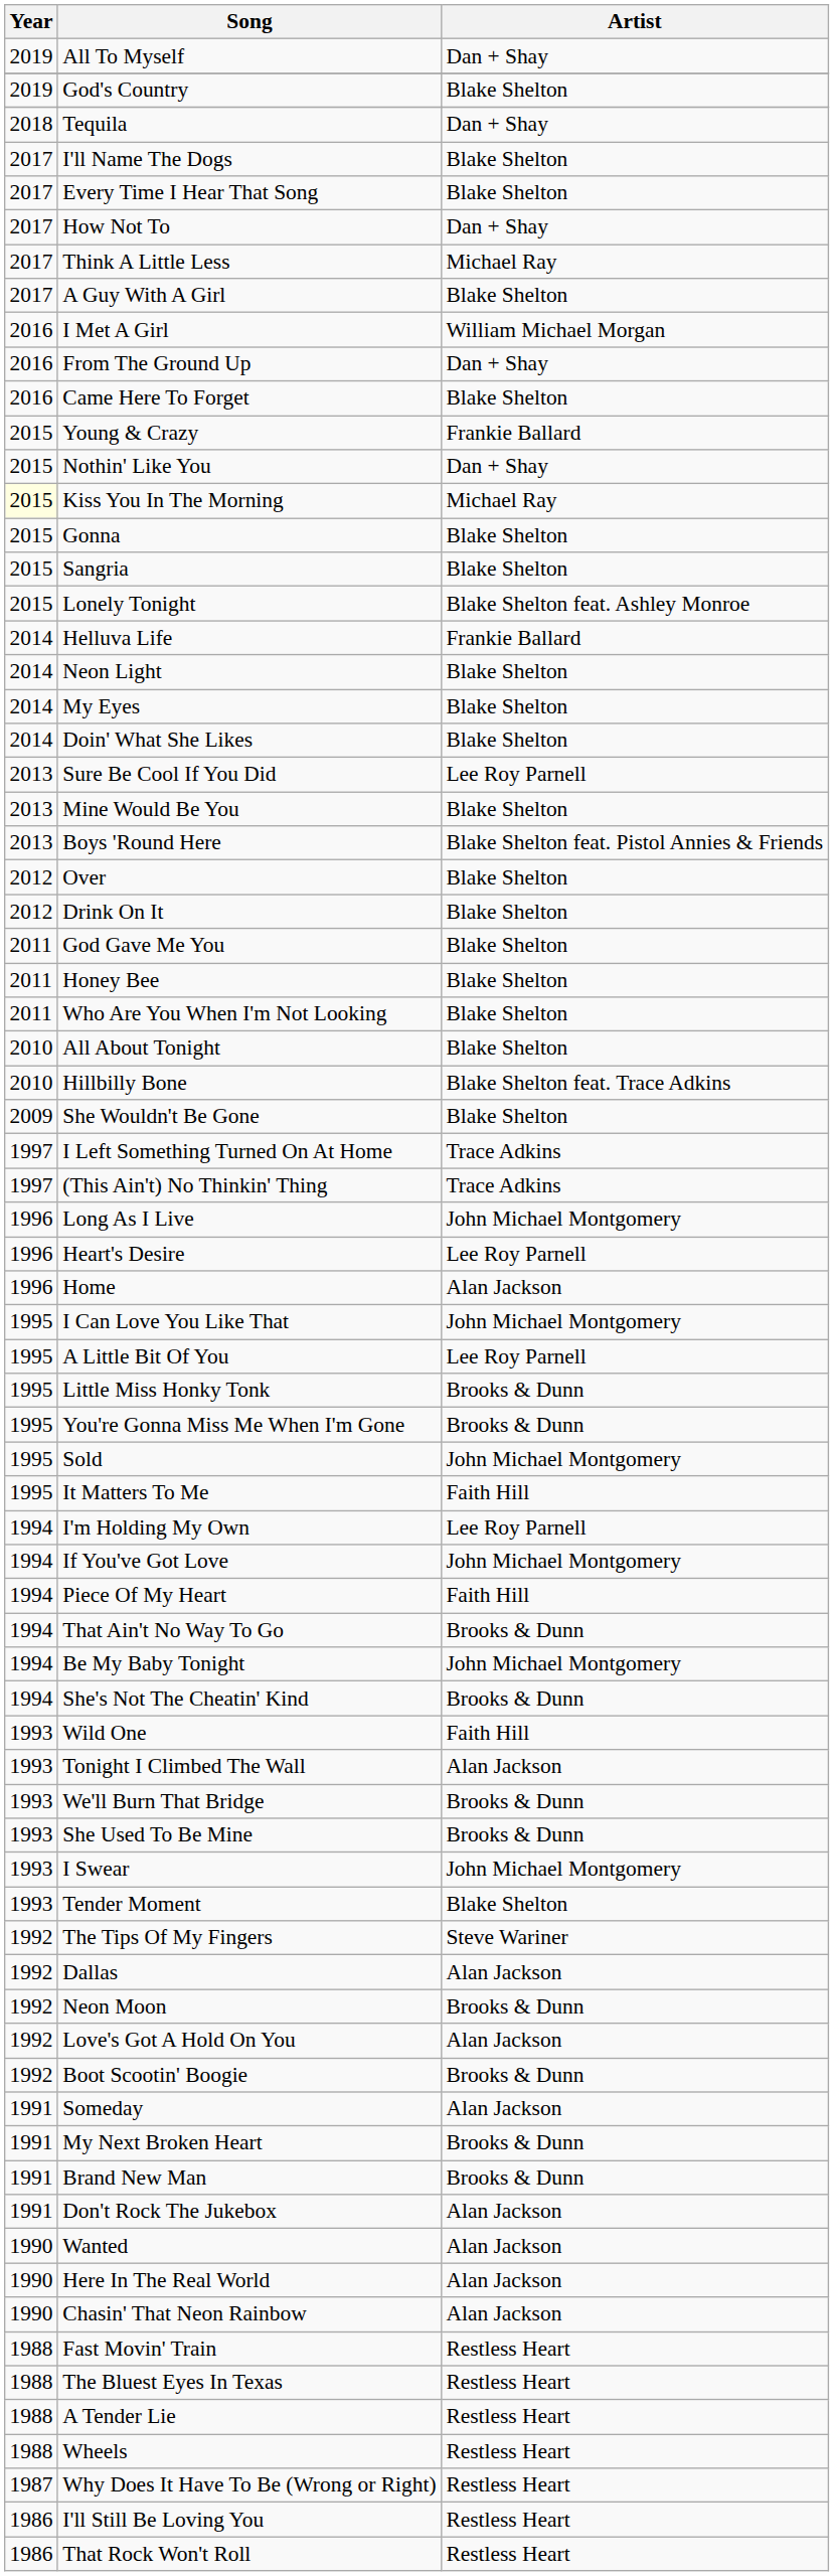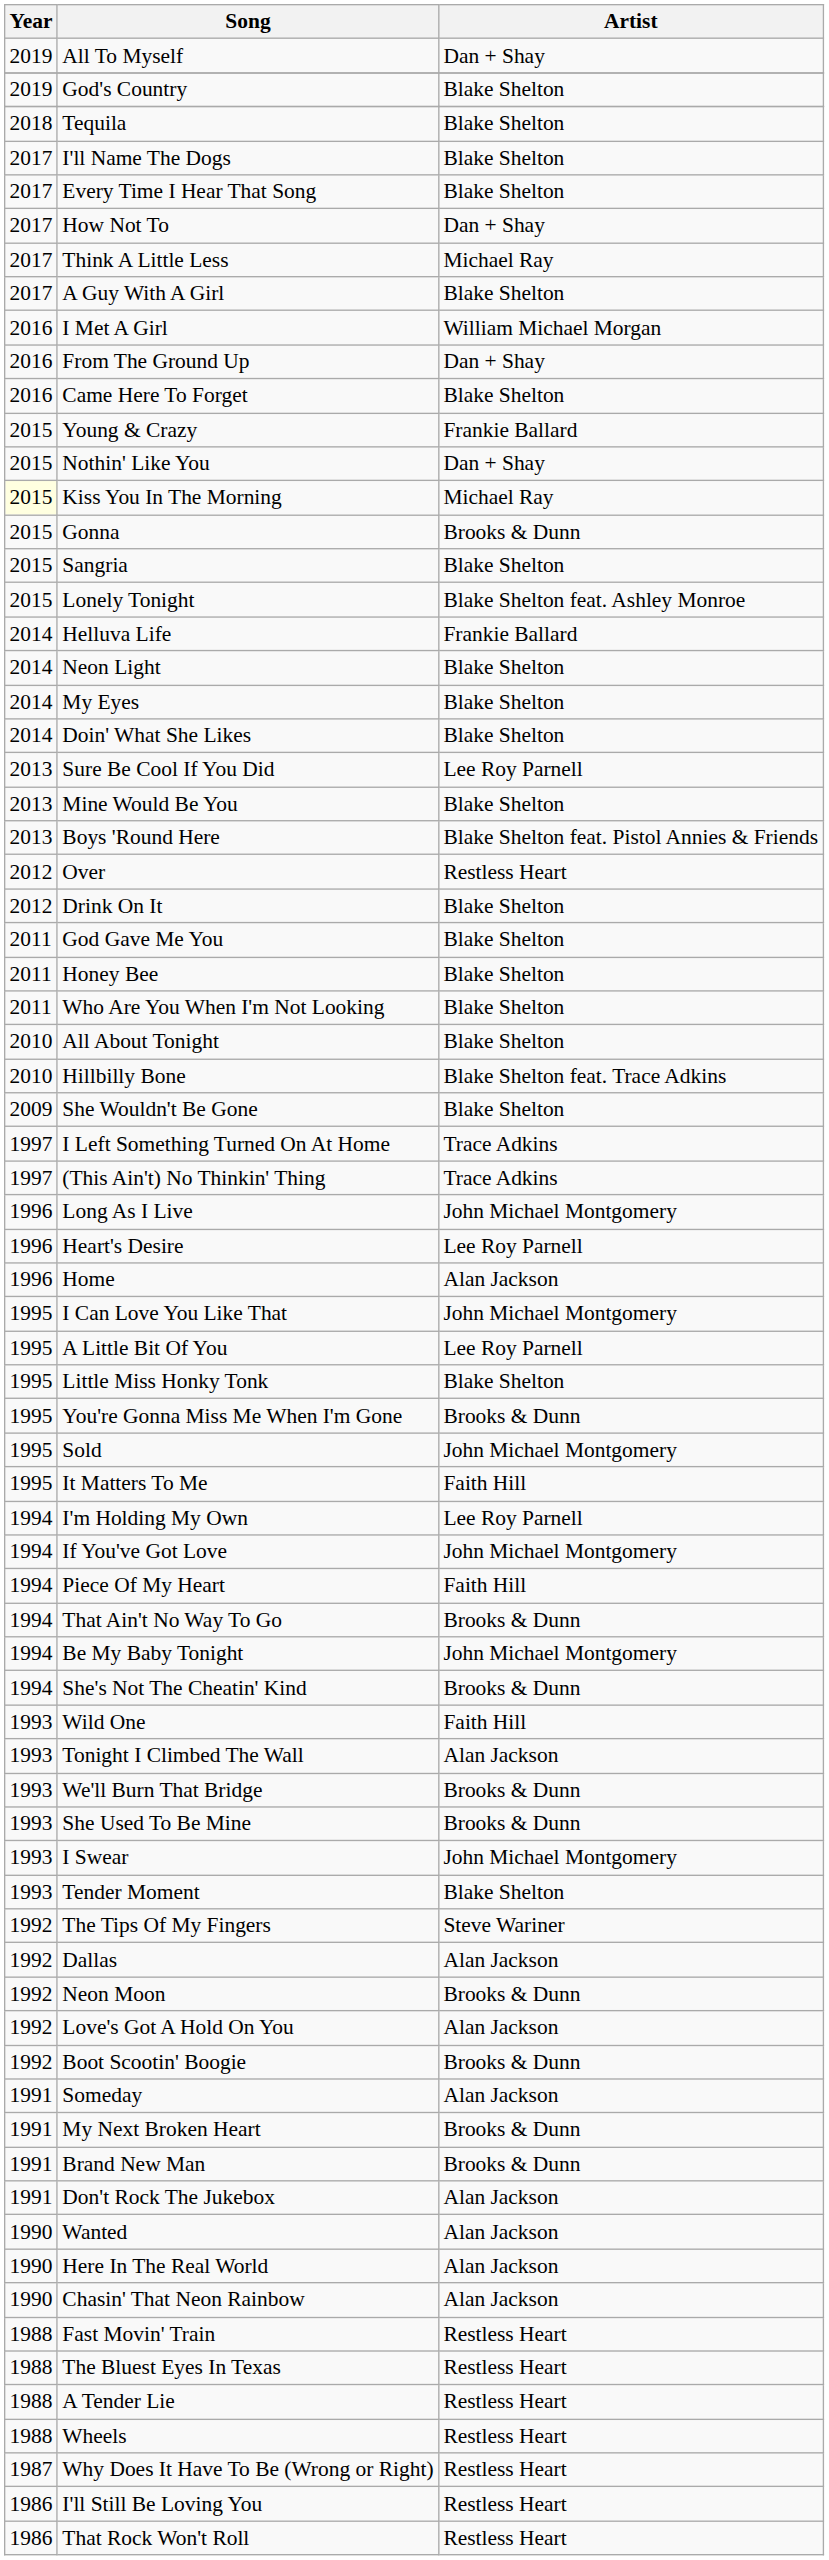 <table class="wikitable">
 <tr>
 <th>Year</th>
 <th>Song</th>
 <th>Artist</th>
 </tr>
 <tr>
 <td>2019</td>
 <td>All To Myself</td>
 <td>Dan + Shay</td>
 </tr>
 <tr>
 </tr>
 <tr>
 <td>2019</td>
 <td>God's Country</td>
 <td>Blake Shelton</td>
 </tr>
 <tr>
 </tr>
 <tr>
 <td>2018</td>
 <td>Tequila</td>
-<td>Dan + Shay</td>
+<td>Blake Shelton</td>
 </tr>
 <tr>
 <td>2017</td>
 <td>I'll Name The Dogs</td>
 <td>Blake Shelton</td>
 </tr>
 <tr>
 <td>2017</td>
 <td>Every Time I Hear That Song</td>
 <td>Blake Shelton</td>
 </tr>
 <tr>
 <td>2017</td>
 <td>How Not To</td>
 <td>Dan + Shay</td>
 </tr>
 <tr>
 <td>2017</td>
 <td>Think A Little Less</td>
 <td>Michael Ray</td>
 </tr>
 <tr>
 <td>2017</td>
 <td>A Guy With A Girl</td>
 <td>Blake Shelton</td>
 </tr>
 <tr>
 <td>2016</td>
 <td>I Met A Girl</td>
 <td>William Michael Morgan</td>
 </tr>
 <tr>
 <td>2016</td>
 <td>From The Ground Up</td>
 <td>Dan + Shay</td>
 </tr>
 <tr>
 <td>2016</td>
 <td>Came Here To Forget</td>
 <td>Blake Shelton</td>
 </tr>
 <tr>
 <td>2015</td>
 <td>Young & Crazy</td>
 <td>Frankie Ballard</td>
 </tr>
 <tr>
 <td>2015</td>
 <td>Nothin' Like You</td>
 <td>Dan + Shay</td>
 </tr>
 <tr>
 <td style="background: lightyellow;">2015</td>
 <td>Kiss You In The Morning</td>
 <td>Michael Ray</td>
 </tr>
 <tr>
 <td>2015</td>
 <td>Gonna</td>
-<td>Blake Shelton</td>
+<td>Brooks & Dunn</td>
 </tr>
 <tr>
 <td>2015</td>
 <td>Sangria</td>
 <td>Blake Shelton</td>
 </tr>
 <tr>
 <td>2015</td>
 <td>Lonely Tonight</td>
 <td>Blake Shelton feat. Ashley Monroe</td>
 </tr>
 <tr>
 <td>2014</td>
 <td>Helluva Life</td>
 <td>Frankie Ballard</td>
 </tr>
 <tr>
 <td>2014</td>
 <td>Neon Light</td>
 <td>Blake Shelton</td>
 </tr>
 <tr>
 <td>2014</td>
 <td>My Eyes</td>
 <td>Blake Shelton</td>
 </tr>
 <tr>
 <td>2014</td>
 <td>Doin' What She Likes</td>
 <td>Blake Shelton</td>
 </tr>
 <tr>
 <td>2013</td>
 <td>Sure Be Cool If You Did</td>
 <td>Lee Roy Parnell</td>
 </tr>
 <tr>
 <td>2013</td>
 <td>Mine Would Be You</td>
 <td>Blake Shelton</td>
 </tr>
 <tr>
 <td>2013</td>
 <td>Boys 'Round Here</td>
 <td>Blake Shelton feat. Pistol Annies & Friends</td>
 </tr>
 <tr>
 <td>2012</td>
 <td>Over</td>
-<td>Blake Shelton</td>
+<td>Restless Heart</td>
 </tr>
 <tr>
 <td>2012</td>
 <td>Drink On It</td>
 <td>Blake Shelton</td>
 </tr>
 <tr>
 <td>2011</td>
 <td>God Gave Me You</td>
 <td>Blake Shelton</td>
 </tr>
 <tr>
 <td>2011</td>
 <td>Honey Bee</td>
 <td>Blake Shelton</td>
 </tr>
 <tr>
 <td>2011</td>
 <td>Who Are You When I'm Not Looking</td>
 <td>Blake Shelton</td>
 </tr>
 <tr>
 <td>2010</td>
 <td>All About Tonight</td>
 <td>Blake Shelton</td>
 </tr>
 <tr>
 <td>2010</td>
 <td>Hillbilly Bone</td>
 <td>Blake Shelton feat. Trace Adkins</td>
 </tr>
 <tr>
 <td>2009</td>
 <td>She Wouldn't Be Gone</td>
 <td>Blake Shelton</td>
 </tr>
 <tr>
 <td>1997</td>
 <td>I Left Something Turned On At Home</td>
 <td>Trace Adkins</td>
 </tr>
 <tr>
 <td>1997</td>
 <td>(This Ain't) No Thinkin' Thing</td>
 <td>Trace Adkins</td>
 </tr>
 <tr>
 <td>1996</td>
 <td>Long As I Live</td>
 <td>John Michael Montgomery</td>
 </tr>
 <tr>
 <td>1996</td>
 <td>Heart's Desire</td>
 <td>Lee Roy Parnell</td>
 </tr>
 <tr>
 <td>1996</td>
 <td>Home</td>
 <td>Alan Jackson</td>
 </tr>
 <tr>
 <td>1995</td>
 <td>I Can Love You Like That</td>
 <td>John Michael Montgomery</td>
 </tr>
 <tr>
 <td>1995</td>
 <td>A Little Bit Of You</td>
 <td>Lee Roy Parnell</td>
 </tr>
 <tr>
 <td>1995</td>
 <td>Little Miss Honky Tonk</td>
-<td>Brooks & Dunn</td>
+<td>Blake Shelton</td>
 </tr>
 <tr>
 <td>1995</td>
 <td>You're Gonna Miss Me When I'm Gone</td>
 <td>Brooks & Dunn</td>
 </tr>
 <tr>
 <td>1995</td>
 <td>Sold</td>
 <td>John Michael Montgomery</td>
 </tr>
 <tr>
 <td>1995</td>
 <td>It Matters To Me</td>
 <td>Faith Hill</td>
 </tr>
 <tr>
 <td>1994</td>
 <td>I'm Holding My Own</td>
 <td>Lee Roy Parnell</td>
 </tr>
 <tr>
 <td>1994</td>
 <td>If You've Got Love</td>
 <td>John Michael Montgomery</td>
 </tr>
 <tr>
 <td>1994</td>
 <td>Piece Of My Heart</td>
 <td>Faith Hill</td>
 </tr>
 <tr>
 <td>1994</td>
 <td>That Ain't No Way To Go</td>
 <td>Brooks & Dunn</td>
 </tr>
 <tr>
 <td>1994</td>
 <td>Be My Baby Tonight</td>
 <td>John Michael Montgomery</td>
 </tr>
 <tr>
 <td>1994</td>
 <td>She's Not The Cheatin' Kind</td>
 <td>Brooks & Dunn</td>
 </tr>
 <tr>
 <td>1993</td>
 <td>Wild One</td>
 <td>Faith Hill</td>
 </tr>
 <tr>
 <td>1993</td>
 <td>Tonight I Climbed The Wall</td>
 <td>Alan Jackson</td>
 </tr>
 <tr>
 <td>1993</td>
 <td>We'll Burn That Bridge</td>
 <td>Brooks & Dunn</td>
 </tr>
 <tr>
 <td>1993</td>
 <td>She Used To Be Mine</td>
 <td>Brooks & Dunn</td>
 </tr>
 <tr>
 <td>1993</td>
 <td>I Swear</td>
 <td>John Michael Montgomery</td>
 </tr>
 <tr>
 <td>1993</td>
 <td>Tender Moment</td>
 <td>Blake Shelton</td>
 </tr>
 <tr>
 <td>1992</td>
 <td>The Tips Of My Fingers</td>
 <td>Steve Wariner</td>
 </tr>
 <tr>
 <td>1992</td>
 <td>Dallas</td>
 <td>Alan Jackson</td>
 </tr>
 <tr>
 <td>1992</td>
 <td>Neon Moon</td>
 <td>Brooks & Dunn</td>
 </tr>
 <tr>
 <td>1992</td>
 <td>Love's Got A Hold On You</td>
 <td>Alan Jackson</td>
 </tr>
 <tr>
 <td>1992</td>
 <td>Boot Scootin' Boogie</td>
 <td>Brooks & Dunn</td>
 </tr>
 <tr>
 <td>1991</td>
 <td>Someday</td>
 <td>Alan Jackson</td>
 </tr>
 <tr>
 <td>1991</td>
 <td>My Next Broken Heart</td>
 <td>Brooks & Dunn</td>
 </tr>
 <tr>
 <td>1991</td>
 <td>Brand New Man</td>
 <td>Brooks & Dunn</td>
 </tr>
 <tr>
 <td>1991</td>
 <td>Don't Rock The Jukebox</td>
 <td>Alan Jackson</td>
 </tr>
 <tr>
 <td>1990</td>
 <td>Wanted</td>
 <td>Alan Jackson</td>
 </tr>
 <tr>
 <td>1990</td>
 <td>Here In The Real World</td>
 <td>Alan Jackson</td>
 </tr>
 <tr>
 <td>1990</td>
 <td>Chasin' That Neon Rainbow</td>
 <td>Alan Jackson</td>
 </tr>
 <tr>
 <td>1988</td>
 <td>Fast Movin' Train</td>
 <td>Restless Heart</td>
 </tr>
 <tr>
 <td>1988</td>
 <td>The Bluest Eyes In Texas</td>
 <td>Restless Heart</td>
 </tr>
 <tr>
 <td>1988</td>
 <td>A Tender Lie</td>
 <td>Restless Heart</td>
 </tr>
 <tr>
 <td>1988</td>
 <td>Wheels</td>
 <td>Restless Heart</td>
 </tr>
 <tr>
 <td>1987</td>
 <td>Why Does It Have To Be (Wrong or Right)</td>
 <td>Restless Heart</td>
 </tr>
 <tr>
 <td>1986</td>
 <td>I'll Still Be Loving You</td>
 <td>Restless Heart</td>
 </tr>
 <tr>
 <td>1986</td>
 <td>That Rock Won't Roll</td>
 <td>Restless Heart</td>
 </tr>
 </table>
